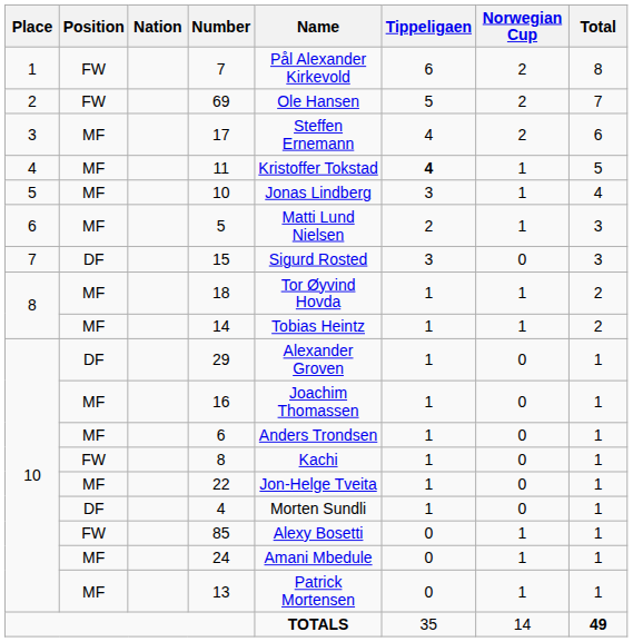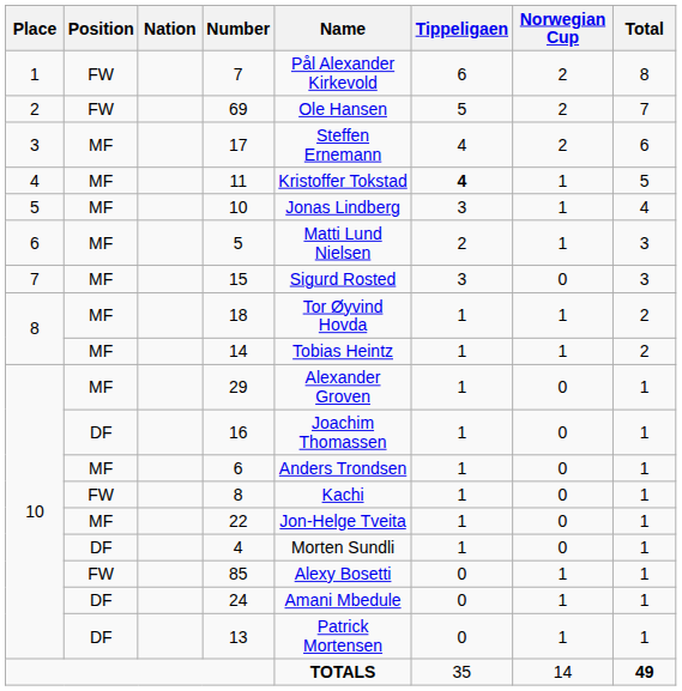 <table class="wikitable" style="font-size: 95%; text-align: center;">
 <tr>
 <th width=60>Place</th>
 <th width=60>Position</th>
 <th width=60>Nation</th>
 <th width=60>Number</th>
 <th width=200>Name</th>
 <th width=80><a href='#'>Tippeligaen</a></th>
 <th width=100><a href='#'>Norwegian Cup</a></th>
 <th width=80><strong>Total</strong></th>
 </tr>
 <tr>
 <td>1</td>
 <td>FW</td>
 <td></td>
 <td>7</td>
 <td><a href='#'>Pål Alexander Kirkevold</a></td>
 <td>6</td>
 <td>2</td>
 <td>8</td>
 </tr>
 <tr>
 <td>2</td>
 <td>FW</td>
 <td></td>
 <td>69</td>
 <td><a href='#'>Ole Hansen</a></td>
 <td>5</td>
 <td>2</td>
 <td>7</td>
 </tr>
 <tr>
 <td>3</td>
 <td>MF</td>
 <td></td>
 <td>17</td>
 <td><a href='#'>Steffen Ernemann</a></td>
 <td>4</td>
 <td>2</td>
 <td>6</td>
 </tr>
 <tr>
 <td>4</td>
 <td>MF</td>
 <td></td>
 <td>11</td>
 <td><a href='#'>Kristoffer Tokstad</a></td>
 <td><strong>4</strong></td>
 <td>1</td>
 <td>5</td>
 </tr>
 <tr>
 <td>5</td>
 <td>MF</td>
 <td></td>
 <td>10</td>
 <td><a href='#'>Jonas Lindberg</a></td>
 <td>3</td>
 <td>1</td>
 <td>4</td>
 </tr>
 <tr>
 <td>6</td>
 <td>MF</td>
 <td></td>
 <td>5</td>
 <td><a href='#'>Matti Lund Nielsen</a></td>
 <td>2</td>
 <td>1</td>
 <td>3</td>
 </tr>
 <tr>
 <td>7</td>
-<td>DF</td>
+<td>MF</td>
 <td></td>
 <td>15</td>
 <td><a href='#'>Sigurd Rosted</a></td>
 <td>3</td>
 <td>0</td>
 <td>3</td>
 </tr>
 <tr>
 <td rowspan="2">8</td>
 <td>MF</td>
 <td></td>
 <td>18</td>
 <td><a href='#'>Tor Øyvind Hovda</a></td>
 <td>1</td>
 <td>1</td>
 <td>2</td>
 </tr>
 <tr>
 <td>MF</td>
 <td></td>
 <td>14</td>
 <td><a href='#'>Tobias Heintz</a></td>
 <td>1</td>
 <td>1</td>
 <td>2</td>
 </tr>
 <tr>
 <td rowspan="9">10</td>
-<td>DF</td>
+<td>MF</td>
 <td></td>
 <td>29</td>
 <td><a href='#'>Alexander Groven</a></td>
 <td>1</td>
 <td>0</td>
 <td>1</td>
 </tr>
 <tr>
-<td>MF</td>
+<td>DF</td>
 <td></td>
 <td>16</td>
 <td><a href='#'>Joachim Thomassen</a></td>
 <td>1</td>
 <td>0</td>
 <td>1</td>
 </tr>
 <tr>
 <td>MF</td>
 <td></td>
 <td>6</td>
 <td><a href='#'>Anders Trondsen</a></td>
 <td>1</td>
 <td>0</td>
 <td>1</td>
 </tr>
 <tr>
 <td>FW</td>
 <td></td>
 <td>8</td>
 <td><a href='#'>Kachi</a></td>
 <td>1</td>
 <td>0</td>
 <td>1</td>
 </tr>
 <tr>
 <td>MF</td>
 <td></td>
 <td>22</td>
 <td><a href='#'>Jon-Helge Tveita</a></td>
 <td>1</td>
 <td>0</td>
 <td>1</td>
 </tr>
 <tr>
 <td>DF</td>
 <td></td>
 <td>4</td>
 <td>Morten Sundli</td>
 <td>1</td>
 <td>0</td>
 <td>1</td>
 </tr>
 <tr>
 <td>FW</td>
 <td></td>
 <td>85</td>
 <td><a href='#'>Alexy Bosetti</a></td>
 <td>0</td>
 <td>1</td>
 <td>1</td>
 </tr>
 <tr>
-<td>MF</td>
+<td>DF</td>
 <td></td>
 <td>24</td>
 <td><a href='#'>Amani Mbedule</a></td>
 <td>0</td>
 <td>1</td>
 <td>1</td>
 </tr>
 <tr>
-<td>MF</td>
+<td>DF</td>
 <td></td>
 <td>13</td>
 <td><a href='#'>Patrick Mortensen</a></td>
 <td>0</td>
 <td>1</td>
 <td>1</td>
 </tr>
 <tr>
 <td colspan="4"></td>
 <td><strong>TOTALS</strong></td>
 <td>35</td>
 <td>14</td>
 <td><strong>49</strong></td>
 </tr>
 </table>
